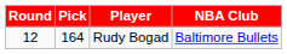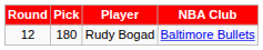 <table class="wikitable">
 <tr>
 <th style="background:red; color:#FFFFFF;">Round</th>
 <th style="background:red; color:#FFFFFF;">Pick</th>
 <th style="background:red; color:#FFFFFF;">Player</th>
 <th style="background:red; color:#FFFFFF;">NBA Club</th>
 </tr>
 <tr style="text-align:center;">
 <td>12</td>
-<td>164</td>
+<td>180</td>
 <td>Rudy Bogad</td>
 <td><a href='#'>Baltimore Bullets</a></td>
 </tr>
 </table>
